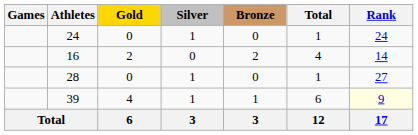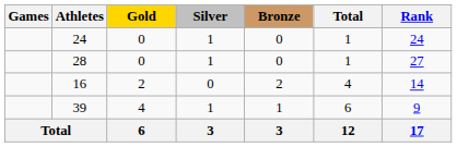 <table class="wikitable" style="text-align:center; font-size:90%;">
 <tr>
 <th>Games</th>
 <th>Athletes</th>
 <td style="background:gold; width:4.5em; font-weight:bold;">Gold</td>
 <td style="background:silver; width:4.5em; font-weight:bold;">Silver</td>
 <td style="background:#cc9966; width:4.5em; font-weight:bold;">Bronze</td>
 <th style="width:4.5em; font-weight:bold;">Total</th>
 <th style="width:4.5em; font-weight:bold;"><a href='#'>Rank</a></th>
 </tr>
 <tr>
 <td align=left></td>
 <td>24</td>
 <td>0</td>
 <td>1</td>
 <td>0</td>
 <td>1</td>
 <td><a href='#'>24</a></td>
 </tr>
 <tr>
 <td align=left></td>
+<td>28</td>
+<td>0</td>
+<td>1</td>
+<td>0</td>
+<td>1</td>
+<td><a href='#'>27</a></td>
+</tr>
+<tr>
+<td align=left></td>
 <td>16</td>
 <td>2</td>
 <td>0</td>
 <td>2</td>
 <td>4</td>
 <td><a href='#'>14</a></td>
 </tr>
 <tr>
 <td align=left></td>
-<td>28</td>
-<td>0</td>
-<td>1</td>
-<td>0</td>
-<td>1</td>
-<td><a href='#'>27</a></td>
-</tr>
-<tr>
-<td align=left></td>
 <td>39</td>
 <td>4</td>
 <td>1</td>
 <td>1</td>
 <td>6</td>
-<td style="background: lightyellow;"><a href='#'>9</a></td>
+<td><a href='#'>9</a></td>
 </tr>
 <tr>
 <th colspan=2>Total</th>
 <th>6</th>
 <th>3</th>
 <th>3</th>
 <th>12</th>
 <th><a href='#'>17</a></th>
 </tr>
 </table>
